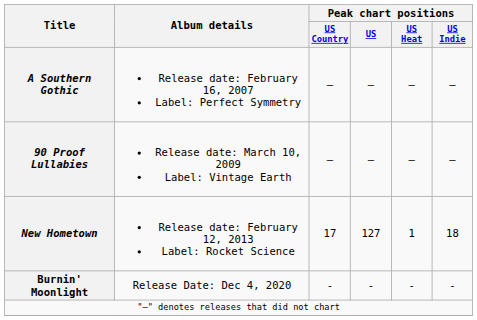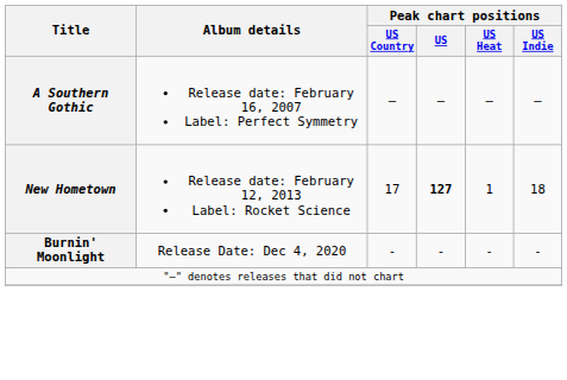 <table class="wikitable plainrowheaders" style="text-align:center;">
 <tr>
 <th rowspan="2" style="width:10em;">Title</th>
 <th rowspan="2" style="width:18em;">Album details</th>
 <th colspan="4">Peak chart positions</th>
 </tr>
 <tr style="font-size:smaller;">
 <th width="45"><a href='#'>US Country</a></th>
 <th width="45"><a href='#'>US</a></th>
 <th width="45"><a href='#'>US<br>Heat</a></th>
 <th width="45"><a href='#'>US<br>Indie</a></th>
 </tr>
 <tr>
 <th scope="row"><em>A Southern Gothic</em></th>
 <td><br><ul><li>Release date: February 16, 2007</li><li>Label: Perfect Symmetry</li></ul></td>
 <td>—</td>
 <td>—</td>
 <td>—</td>
 <td>—</td>
 </tr>
 <tr>
-<th scope="row"><em>90 Proof Lullabies</em></th>
-<td><br><ul><li>Release date: March 10, 2009</li><li>Label: Vintage Earth</li></ul></td>
-<td>—</td>
-<td>—</td>
-<td>—</td>
-<td>—</td>
-</tr>
-<tr>
 <th scope="row"><em>New Hometown</em></th>
 <td><br><ul><li>Release date: February 12, 2013</li><li>Label: Rocket Science</li></ul></td>
 <td>17</td>
-<td>127</td>
+<td><strong>127</strong></td>
 <td>1</td>
 <td>18</td>
 </tr>
 <tr>
 <th>Burnin' Moonlight</th>
 <td>Release Date: Dec 4, 2020</td>
 <td>-</td>
 <td>-</td>
 <td>-</td>
 <td>-</td>
 </tr>
 <tr>
 <td colspan="6" style="font-size:8pt">"—" denotes releases that did not chart</td>
 </tr>
 <tr>
 </tr>
 </table>
